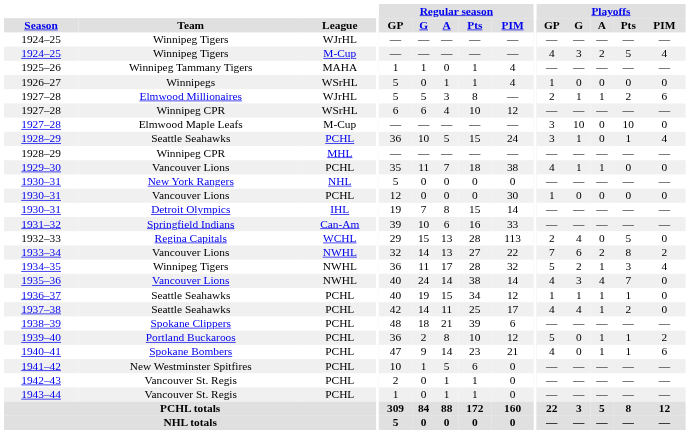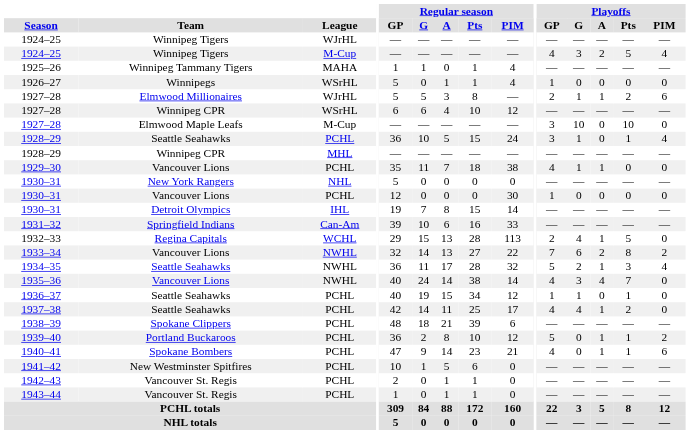 <table border="0" cellpadding="1" cellspacing="0" style="text-align:center; width:60em">
 <tr bgcolor="#e0e0e0">
 <th colspan="3" bgcolor="#ffffff"></th>
 <th rowspan="100" bgcolor="#ffffff"></th>
 <th colspan="5"><a href='#'>Regular season</a></th>
 <th rowspan="100" bgcolor="#ffffff"></th>
 <th colspan="5"><a href='#'>Playoffs</a></th>
 </tr>
 <tr bgcolor="#e0e0e0">
 <th><a href='#'>Season</a></th>
 <th>Team</th>
 <th>League</th>
 <th>GP</th>
 <th><a href='#'>G</a></th>
 <th><a href='#'>A</a></th>
 <th><a href='#'>Pts</a></th>
 <th><a href='#'>PIM</a></th>
 <th>GP</th>
 <th>G</th>
 <th>A</th>
 <th>Pts</th>
 <th>PIM</th>
 </tr>
 <tr>
 <td>1924–25</td>
 <td>Winnipeg Tigers</td>
 <td>WJrHL</td>
 <td>—</td>
 <td>—</td>
 <td>—</td>
 <td>—</td>
 <td>—</td>
 <td>—</td>
 <td>—</td>
 <td>—</td>
 <td>—</td>
 <td>—</td>
 </tr>
 <tr bgcolor="#f0f0f0">
 <td><a href='#'>1924–25</a></td>
 <td>Winnipeg Tigers</td>
 <td><a href='#'>M-Cup</a></td>
 <td>—</td>
 <td>—</td>
 <td>—</td>
 <td>—</td>
 <td>—</td>
 <td>4</td>
 <td>3</td>
 <td>2</td>
 <td>5</td>
 <td>4</td>
 </tr>
 <tr>
 <td>1925–26</td>
 <td>Winnipeg Tammany Tigers</td>
 <td>MAHA</td>
 <td>1</td>
 <td>1</td>
 <td>0</td>
 <td>1</td>
 <td>4</td>
 <td>—</td>
 <td>—</td>
 <td>—</td>
 <td>—</td>
 <td>—</td>
 </tr>
 <tr bgcolor="#f0f0f0">
 <td>1926–27</td>
 <td>Winnipegs</td>
 <td>WSrHL</td>
 <td>5</td>
 <td>0</td>
 <td>1</td>
 <td>1</td>
 <td>4</td>
 <td>1</td>
 <td>0</td>
 <td>0</td>
 <td>0</td>
 <td>0</td>
 </tr>
 <tr>
 <td>1927–28</td>
 <td><a href='#'>Elmwood Millionaires</a></td>
 <td>WJrHL</td>
 <td>5</td>
 <td>5</td>
 <td>3</td>
 <td>8</td>
 <td>—</td>
 <td>2</td>
 <td>1</td>
 <td>1</td>
 <td>2</td>
 <td>6</td>
 </tr>
 <tr bgcolor="#f0f0f0">
 <td>1927–28</td>
 <td>Winnipeg CPR</td>
 <td>WSrHL</td>
 <td>6</td>
 <td>6</td>
 <td>4</td>
 <td>10</td>
 <td>12</td>
 <td>—</td>
 <td>—</td>
 <td>—</td>
 <td>—</td>
 <td>—</td>
 </tr>
 <tr>
 <td><a href='#'>1927–28</a></td>
 <td>Elmwood Maple Leafs</td>
 <td>M-Cup</td>
 <td>—</td>
 <td>—</td>
 <td>—</td>
 <td>—</td>
 <td>—</td>
 <td>3</td>
 <td>10</td>
 <td>0</td>
 <td>10</td>
 <td>0</td>
 </tr>
 <tr bgcolor="#f0f0f0">
 <td><a href='#'>1928–29</a></td>
 <td>Seattle Seahawks</td>
 <td><a href='#'>PCHL</a></td>
 <td>36</td>
 <td>10</td>
 <td>5</td>
 <td>15</td>
 <td>24</td>
 <td>3</td>
 <td>1</td>
 <td>0</td>
 <td>1</td>
 <td>4</td>
 </tr>
 <tr>
 <td>1928–29</td>
 <td>Winnipeg CPR</td>
 <td><a href='#'>MHL</a></td>
 <td>—</td>
 <td>—</td>
 <td>—</td>
 <td>—</td>
 <td>—</td>
 <td>—</td>
 <td>—</td>
 <td>—</td>
 <td>—</td>
 <td>—</td>
 </tr>
 <tr bgcolor="#f0f0f0">
 <td><a href='#'>1929–30</a></td>
 <td>Vancouver Lions</td>
 <td>PCHL</td>
 <td>35</td>
 <td>11</td>
 <td>7</td>
 <td>18</td>
 <td>38</td>
 <td>4</td>
 <td>1</td>
 <td>1</td>
 <td>0</td>
 <td>0</td>
 </tr>
 <tr>
 <td><a href='#'>1930–31</a></td>
 <td><a href='#'>New York Rangers</a></td>
 <td><a href='#'>NHL</a></td>
 <td>5</td>
 <td>0</td>
 <td>0</td>
 <td>0</td>
 <td>0</td>
 <td>—</td>
 <td>—</td>
 <td>—</td>
 <td>—</td>
 <td>—</td>
 </tr>
 <tr bgcolor="#f0f0f0">
 <td><a href='#'>1930–31</a></td>
 <td>Vancouver Lions</td>
 <td>PCHL</td>
 <td>12</td>
 <td>0</td>
 <td>0</td>
 <td>0</td>
 <td>30</td>
 <td>1</td>
 <td>0</td>
 <td>0</td>
 <td>0</td>
 <td>0</td>
 </tr>
 <tr>
 <td><a href='#'>1930–31</a></td>
 <td><a href='#'>Detroit Olympics</a></td>
 <td><a href='#'>IHL</a></td>
 <td>19</td>
 <td>7</td>
 <td>8</td>
 <td>15</td>
 <td>14</td>
 <td>—</td>
 <td>—</td>
 <td>—</td>
 <td>—</td>
 <td>—</td>
 </tr>
 <tr bgcolor="#f0f0f0">
 <td><a href='#'>1931–32</a></td>
 <td><a href='#'>Springfield Indians</a></td>
 <td><a href='#'>Can-Am</a></td>
 <td>39</td>
 <td>10</td>
 <td>6</td>
 <td>16</td>
 <td>33</td>
 <td>—</td>
 <td>—</td>
 <td>—</td>
 <td>—</td>
 <td>—</td>
 </tr>
 <tr>
 <td>1932–33</td>
 <td><a href='#'>Regina Capitals</a></td>
 <td><a href='#'>WCHL</a></td>
 <td>29</td>
 <td>15</td>
 <td>13</td>
 <td>28</td>
 <td>113</td>
 <td>2</td>
 <td>4</td>
-<td>0</td>
+<td>1</td>
 <td>5</td>
 <td>0</td>
 </tr>
 <tr bgcolor="#f0f0f0">
 <td><a href='#'>1933–34</a></td>
 <td>Vancouver Lions</td>
 <td><a href='#'>NWHL</a></td>
 <td>32</td>
 <td>14</td>
 <td>13</td>
 <td>27</td>
 <td>22</td>
 <td>7</td>
 <td>6</td>
 <td>2</td>
 <td>8</td>
 <td>2</td>
 </tr>
 <tr>
 <td><a href='#'>1934–35</a></td>
-<td>Winnipeg Tigers</td>
+<td><a href='#'>Seattle Seahawks</a></td>
 <td>NWHL</td>
 <td>36</td>
 <td>11</td>
 <td>17</td>
 <td>28</td>
 <td>32</td>
 <td>5</td>
 <td>2</td>
 <td>1</td>
 <td>3</td>
 <td>4</td>
 </tr>
 <tr bgcolor="#f0f0f0">
 <td><a href='#'>1935–36</a></td>
 <td><a href='#'>Vancouver Lions</a></td>
 <td>NWHL</td>
 <td>40</td>
 <td>24</td>
 <td>14</td>
 <td>38</td>
 <td>14</td>
 <td>4</td>
 <td>3</td>
 <td>4</td>
 <td>7</td>
 <td>0</td>
 </tr>
 <tr>
 <td><a href='#'>1936–37</a></td>
 <td>Seattle Seahawks</td>
 <td>PCHL</td>
 <td>40</td>
 <td>19</td>
 <td>15</td>
 <td>34</td>
 <td>12</td>
 <td>1</td>
 <td>1</td>
-<td>1</td>
+<td>0</td>
 <td>1</td>
 <td>0</td>
 </tr>
 <tr bgcolor="#f0f0f0">
 <td><a href='#'>1937–38</a></td>
 <td>Seattle Seahawks</td>
 <td>PCHL</td>
 <td>42</td>
 <td>14</td>
 <td>11</td>
 <td>25</td>
 <td>17</td>
 <td>4</td>
 <td>4</td>
 <td>1</td>
 <td>2</td>
 <td>0</td>
 </tr>
 <tr>
 <td><a href='#'>1938–39</a></td>
 <td><a href='#'>Spokane Clippers</a></td>
 <td>PCHL</td>
 <td>48</td>
 <td>18</td>
 <td>21</td>
 <td>39</td>
 <td>6</td>
 <td>—</td>
 <td>—</td>
 <td>—</td>
 <td>—</td>
 <td>—</td>
 </tr>
 <tr bgcolor="#f0f0f0">
 <td><a href='#'>1939–40</a></td>
 <td><a href='#'>Portland Buckaroos</a></td>
 <td>PCHL</td>
 <td>36</td>
 <td>2</td>
 <td>8</td>
 <td>10</td>
 <td>12</td>
 <td>5</td>
 <td>0</td>
 <td>1</td>
 <td>1</td>
 <td>2</td>
 </tr>
 <tr>
 <td><a href='#'>1940–41</a></td>
 <td><a href='#'>Spokane Bombers</a></td>
 <td>PCHL</td>
 <td>47</td>
 <td>9</td>
 <td>14</td>
 <td>23</td>
 <td>21</td>
 <td>4</td>
 <td>0</td>
 <td>1</td>
 <td>1</td>
 <td>6</td>
 </tr>
 <tr bgcolor="#f0f0f0">
 <td><a href='#'>1941–42</a></td>
 <td>New Westminster Spitfires</td>
 <td>PCHL</td>
 <td>10</td>
 <td>1</td>
 <td>5</td>
 <td>6</td>
 <td>0</td>
 <td>—</td>
 <td>—</td>
 <td>—</td>
 <td>—</td>
 <td>—</td>
 </tr>
 <tr>
 <td><a href='#'>1942–43</a></td>
 <td>Vancouver St. Regis</td>
 <td>PCHL</td>
 <td>2</td>
 <td>0</td>
 <td>1</td>
 <td>1</td>
 <td>0</td>
 <td>—</td>
 <td>—</td>
 <td>—</td>
 <td>—</td>
 <td>—</td>
 </tr>
 <tr bgcolor="#f0f0f0">
 <td><a href='#'>1943–44</a></td>
 <td>Vancouver St. Regis</td>
 <td>PCHL</td>
 <td>1</td>
 <td>0</td>
 <td>1</td>
 <td>1</td>
 <td>0</td>
 <td>—</td>
 <td>—</td>
 <td>—</td>
 <td>—</td>
 <td>—</td>
 </tr>
 <tr bgcolor="#e0e0e0">
 <th colspan="3">PCHL totals</th>
 <th>309</th>
 <th>84</th>
 <th>88</th>
 <th>172</th>
 <th>160</th>
 <th>22</th>
 <th>3</th>
 <th>5</th>
 <th>8</th>
 <th>12</th>
 </tr>
 <tr bgcolor="#e0e0e0">
 <th colspan="3">NHL totals</th>
 <th>5</th>
 <th>0</th>
 <th>0</th>
 <th>0</th>
 <th>0</th>
 <th>—</th>
 <th>—</th>
 <th>—</th>
 <th>—</th>
 <th>—</th>
 </tr>
 </table>
